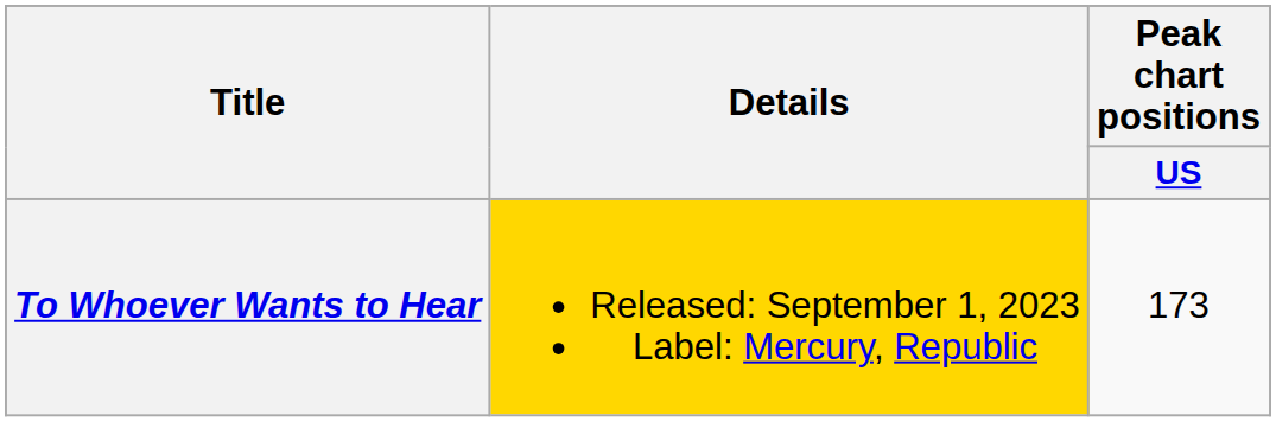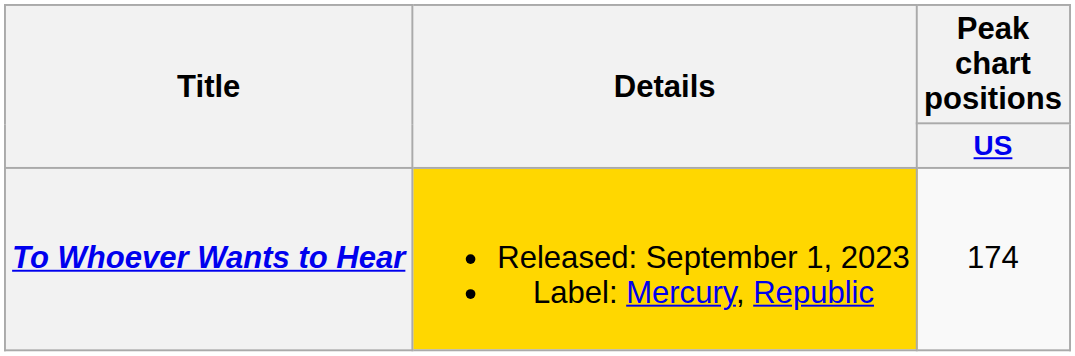 <table class="wikitable plainrowheaders" style="text-align:center">
 <tr>
 <th scope="col" rowspan="2">Title</th>
 <th scope="col" rowspan="2">Details</th>
 <th scope="col">Peak chart positions</th>
 </tr>
 <tr>
 <th scope="col" style="width:3em;font-size:90%;"><a href='#'>US</a><br></th>
 </tr>
 <tr>
 <th scope="row"><em><a href='#'>To Whoever Wants to Hear</a></em></th>
 <td style="background: gold;"><br><ul><li>Released: September 1, 2023</li><li>Label: <a href='#'>Mercury</a>, <a href='#'>Republic</a></li></ul></td>
-<td>173</td>
+<td>174</td>
 </tr>
 </table>
